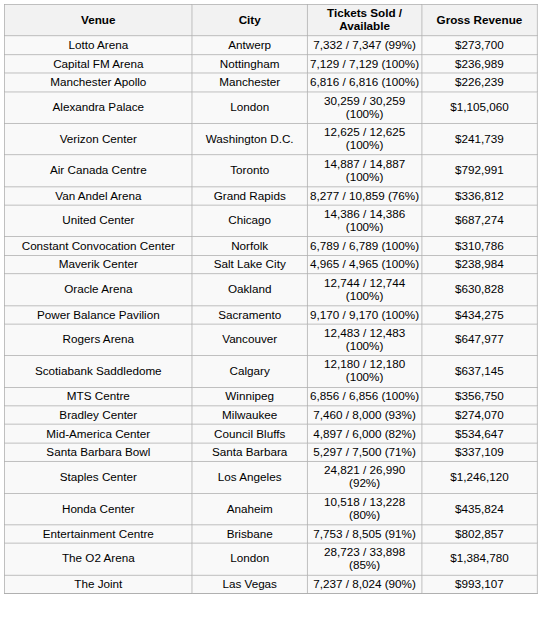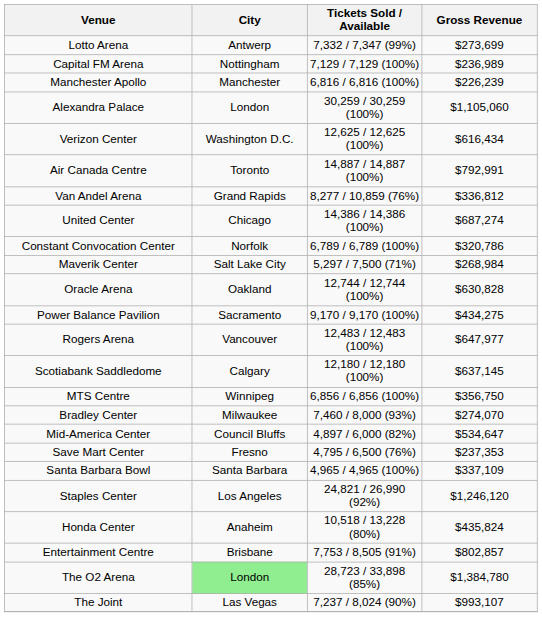 <table class="wikitable" style="text-align:center;">
 <tr>
 <th width="250">Venue</th>
 <th width="150">City</th>
 <th width="150">Tickets Sold / Available</th>
 <th width="150">Gross Revenue</th>
 </tr>
 <tr>
 <td>Lotto Arena</td>
 <td>Antwerp</td>
 <td>7,332 / 7,347 (99%)</td>
-<td>$273,700</td>
+<td>$273,699</td>
 </tr>
 <tr>
 <td>Capital FM Arena</td>
 <td>Nottingham</td>
 <td>7,129 / 7,129 (100%)</td>
 <td>$236,989</td>
 </tr>
 <tr>
 <td>Manchester Apollo</td>
 <td>Manchester</td>
 <td>6,816 / 6,816 (100%)</td>
 <td>$226,239</td>
 </tr>
 <tr>
 <td>Alexandra Palace</td>
 <td>London</td>
 <td>30,259 / 30,259 (100%)</td>
 <td>$1,105,060</td>
 </tr>
 <tr>
 <td>Verizon Center</td>
 <td>Washington D.C.</td>
 <td>12,625 / 12,625 (100%)</td>
-<td>$241,739</td>
+<td>$616,434</td>
 </tr>
 <tr>
 <td>Air Canada Centre</td>
 <td>Toronto</td>
 <td>14,887 / 14,887 (100%)</td>
 <td>$792,991</td>
 </tr>
 <tr>
 <td>Van Andel Arena</td>
 <td>Grand Rapids</td>
 <td>8,277 / 10,859 (76%)</td>
 <td>$336,812 </td>
 </tr>
 <tr>
 <td>United Center</td>
 <td>Chicago</td>
 <td>14,386 / 14,386 (100%)</td>
 <td>$687,274</td>
 </tr>
 <tr>
 <td>Constant Convocation Center</td>
 <td>Norfolk</td>
 <td>6,789 / 6,789 (100%)</td>
-<td>$310,786</td>
+<td>$320,786</td>
 </tr>
 <tr>
 <td>Maverik Center</td>
 <td>Salt Lake City</td>
-<td>4,965 / 4,965 (100%)</td>
-<td>$238,984</td>
+<td>5,297 / 7,500 (71%)</td>
+<td>$268,984</td>
 </tr>
 <tr>
 <td>Oracle Arena</td>
 <td>Oakland</td>
 <td>12,744 / 12,744 (100%)</td>
 <td>$630,828</td>
 </tr>
 <tr>
 <td>Power Balance Pavilion</td>
 <td>Sacramento</td>
 <td>9,170 / 9,170 (100%)</td>
 <td>$434,275</td>
 </tr>
 <tr>
 <td>Rogers Arena</td>
 <td>Vancouver</td>
 <td>12,483 / 12,483 (100%)</td>
 <td>$647,977</td>
 </tr>
 <tr>
 <td>Scotiabank Saddledome</td>
 <td>Calgary</td>
 <td>12,180 / 12,180 (100%)</td>
 <td>$637,145</td>
 </tr>
 <tr>
 <td>MTS Centre</td>
 <td>Winnipeg</td>
 <td>6,856 / 6,856 (100%)</td>
 <td>$356,750</td>
 </tr>
 <tr>
 <td>Bradley Center</td>
 <td>Milwaukee</td>
 <td>7,460 / 8,000 (93%)</td>
 <td>$274,070</td>
 </tr>
 <tr>
 <td>Mid-America Center</td>
 <td>Council Bluffs</td>
 <td>4,897 / 6,000 (82%)</td>
 <td>$534,647</td>
 </tr>
 <tr>
+<td>Save Mart Center</td>
+<td>Fresno</td>
+<td>4,795 / 6,500 (76%)</td>
+<td>$237,353</td>
+</tr>
+<tr>
 <td>Santa Barbara Bowl</td>
 <td>Santa Barbara</td>
-<td>5,297 / 7,500 (71%)</td>
+<td>4,965 / 4,965 (100%)</td>
 <td>$337,109</td>
 </tr>
 <tr>
 <td>Staples Center</td>
 <td>Los Angeles</td>
 <td>24,821 / 26,990 (92%)</td>
 <td>$1,246,120</td>
 </tr>
 <tr>
 <td>Honda Center</td>
 <td>Anaheim</td>
 <td>10,518 / 13,228 (80%)</td>
 <td>$435,824</td>
 </tr>
 <tr>
 <td>Entertainment Centre</td>
 <td>Brisbane</td>
 <td>7,753 / 8,505 (91%)</td>
 <td>$802,857</td>
 </tr>
 <tr>
 <td>The O2 Arena</td>
-<td>London</td>
+<td style="background: lightgreen;">London</td>
 <td>28,723 / 33,898 (85%)</td>
 <td>$1,384,780</td>
 </tr>
 <tr>
 <td>The Joint</td>
 <td>Las Vegas</td>
 <td>7,237 / 8,024 (90%)</td>
 <td>$993,107</td>
 </tr>
 <tr>
 </tr>
 </table>
